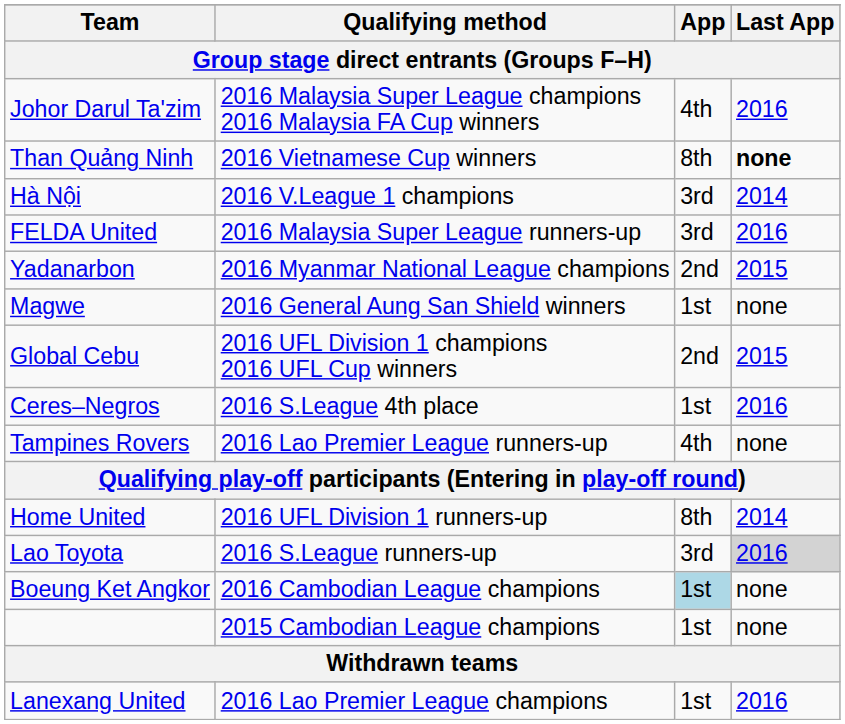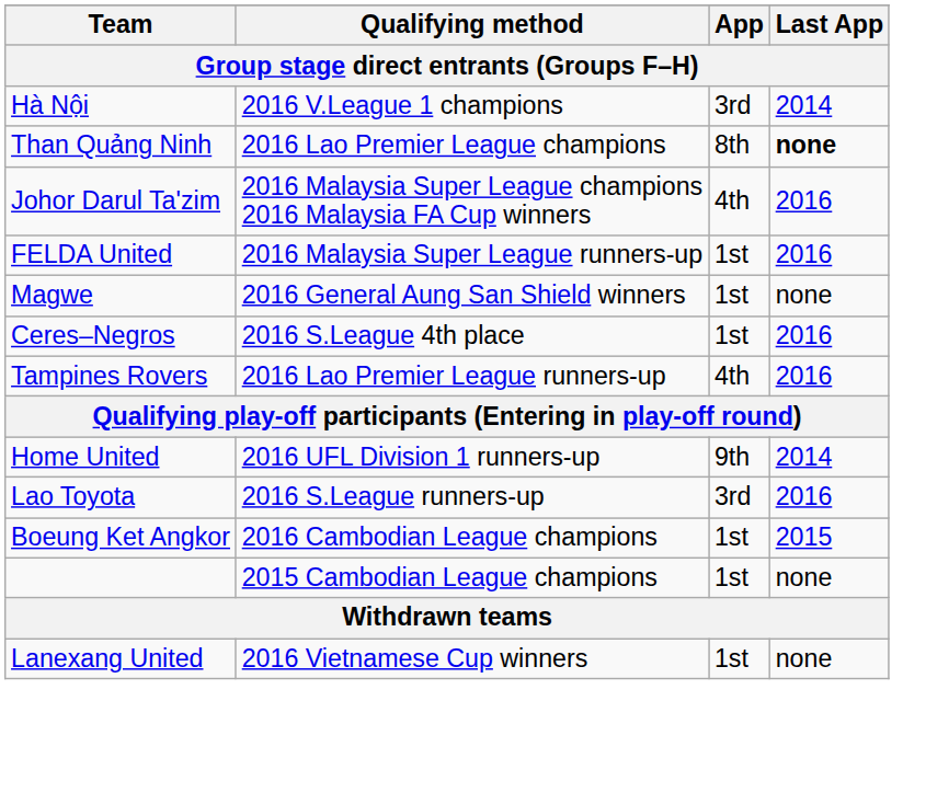 <table class="wikitable">
 <tr>
 </tr>
 <tr>
 <th>Team</th>
 <th>Qualifying method</th>
 <th>App</th>
 <th>Last App</th>
 </tr>
 <tr>
 <th colspan=4><a href='#'>Group stage</a> direct entrants (Groups F–H)</th>
 </tr>
 <tr>
+<td> <a href='#'>Hà Nội</a></td>
+<td><a href='#'>2016 V.League 1</a> champions</td>
+<td>3rd</td>
+<td><a href='#'>2014</a></td>
+</tr>
+<tr>
+<td> <a href='#'>Than Quảng Ninh</a></td>
+<td><a href='#'>2016 Lao Premier League</a> champions</td>
+<td>8th</td>
+<td><strong>none</strong></td>
+</tr>
+<tr>
 <td> <a href='#'>Johor Darul Ta'zim</a></td>
 <td><a href='#'>2016 Malaysia Super League</a> champions<br><a href='#'>2016 Malaysia FA Cup</a> winners</td>
 <td>4th</td>
 <td><a href='#'>2016</a></td>
 </tr>
 <tr>
-<td> <a href='#'>Than Quảng Ninh</a></td>
-<td><a href='#'>2016 Vietnamese Cup</a> winners</td>
-<td>8th</td>
-<td><strong>none</strong></td>
-</tr>
-<tr>
-<td> <a href='#'>Hà Nội</a></td>
-<td><a href='#'>2016 V.League 1</a> champions</td>
-<td>3rd</td>
-<td><a href='#'>2014</a></td>
-</tr>
-<tr>
 <td> <a href='#'>FELDA United</a></td>
 <td><a href='#'>2016 Malaysia Super League</a> runners-up</td>
-<td>3rd</td>
+<td>1st</td>
 <td><a href='#'>2016</a></td>
-</tr>
-<tr>
-<td> <a href='#'>Yadanarbon</a></td>
-<td><a href='#'>2016 Myanmar National League</a> champions</td>
-<td>2nd</td>
-<td><a href='#'>2015</a></td>
 </tr>
 <tr>
 <td> <a href='#'>Magwe</a></td>
 <td><a href='#'>2016 General Aung San Shield</a> winners</td>
 <td>1st</td>
 <td>none</td>
-</tr>
-<tr>
-<td> <a href='#'>Global Cebu</a></td>
-<td><a href='#'>2016 UFL Division 1</a> champions<br><a href='#'>2016 UFL Cup</a> winners</td>
-<td>2nd</td>
-<td><a href='#'>2015</a></td>
 </tr>
 <tr>
 <td> <a href='#'>Ceres–Negros</a></td>
 <td><a href='#'>2016 S.League</a> 4th place</td>
 <td>1st</td>
 <td><a href='#'>2016</a></td>
 </tr>
 <tr>
 <td> <a href='#'>Tampines Rovers</a></td>
 <td><a href='#'>2016 Lao Premier League</a> runners-up</td>
 <td>4th</td>
-<td>none</td>
+<td><a href='#'>2016</a></td>
 </tr>
 <tr>
 <th colspan=4><a href='#'>Qualifying play-off</a> participants (Entering in <a href='#'>play-off round</a>)</th>
 </tr>
 <tr>
 <td> <a href='#'>Home United</a></td>
 <td><a href='#'>2016 UFL Division 1</a> runners-up</td>
-<td>8th</td>
+<td>9th</td>
 <td><a href='#'>2014</a></td>
 </tr>
 <tr>
 <td> <a href='#'>Lao Toyota</a></td>
 <td><a href='#'>2016 S.League</a> runners-up</td>
 <td>3rd</td>
-<td style="background: lightgrey;"><a href='#'>2016</a></td>
+<td><a href='#'>2016</a></td>
 </tr>
 <tr>
 <td> <a href='#'>Boeung Ket Angkor</a></td>
 <td><a href='#'>2016 Cambodian League</a> champions</td>
-<td style="background: lightblue;">1st</td>
-<td>none</td>
+<td>1st</td>
+<td><a href='#'>2015</a></td>
 </tr>
 <tr>
 <td></td>
 <td><a href='#'>2015 Cambodian League</a> champions</td>
 <td>1st</td>
 <td>none</td>
 </tr>
 <tr>
 <th colspan=4>Withdrawn teams</th>
 </tr>
 <tr>
 <td> <a href='#'>Lanexang United</a></td>
-<td><a href='#'>2016 Lao Premier League</a> champions</td>
+<td><a href='#'>2016 Vietnamese Cup</a> winners</td>
 <td>1st</td>
-<td><a href='#'>2016</a></td>
+<td>none</td>
 </tr>
 </table>
